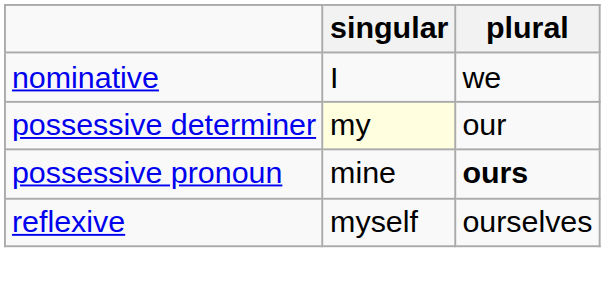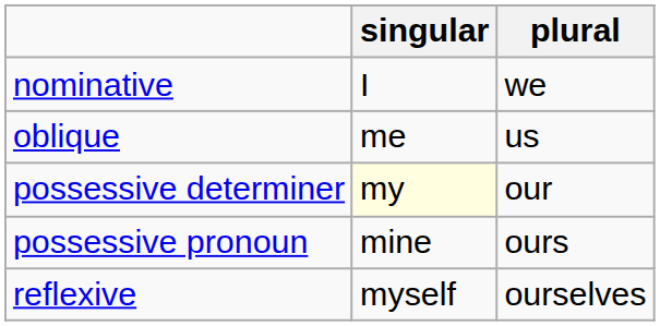 <table class="wikitable">
 <tr>
 <td></td>
 <th>singular</th>
 <th>plural</th>
 </tr>
 <tr>
 <td><a href='#'>nominative</a></td>
 <td>I</td>
 <td>we</td>
 </tr>
 <tr>
+<td><a href='#'>oblique</a></td>
+<td>me</td>
+<td>us</td>
+</tr>
+<tr>
 <td><a href='#'>possessive determiner</a></td>
 <td style="background: lightyellow;">my</td>
 <td>our</td>
 </tr>
 <tr>
 <td><a href='#'>possessive pronoun</a></td>
 <td>mine</td>
-<td><strong>ours</strong></td>
+<td>ours</td>
 </tr>
 <tr>
 <td><a href='#'>reflexive</a></td>
 <td>myself</td>
 <td>ourselves</td>
 </tr>
 </table>
